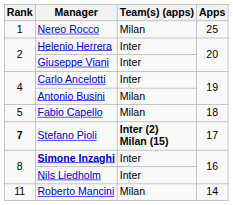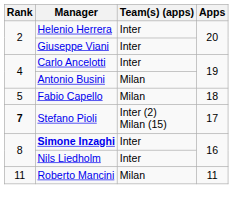 <table class=wikitable style="text-align:center">
 <tr>
 <th>Rank</th>
 <th>Manager</th>
 <th>Team(s) (apps)</th>
 <th>Apps</th>
-</tr>
-<tr>
-<td>1</td>
-<td align=left> <a href='#'>Nereo Rocco</a></td>
-<td align=left>Milan</td>
-<td>25</td>
 </tr>
 <tr>
 <td rowspan=2>2</td>
 <td align=left> <a href='#'>Helenio Herrera</a></td>
 <td align=left>Inter</td>
 <td rowspan=2>20</td>
 </tr>
 <tr>
 <td align=left> <a href='#'>Giuseppe Viani</a></td>
 <td align=left>Inter</td>
 </tr>
 <tr>
 <td rowspan=2>4</td>
 <td align=left> <a href='#'>Carlo Ancelotti</a></td>
 <td align=left>Inter</td>
 <td rowspan=2>19</td>
 </tr>
 <tr>
 <td align=left> <a href='#'>Antonio Busini</a></td>
 <td align=left>Milan</td>
 </tr>
 <tr>
 <td>5</td>
 <td align=left> <a href='#'>Fabio Capello</a></td>
 <td align=left>Milan</td>
 <td>18</td>
 </tr>
 <tr>
 <td><strong>7</strong></td>
 <td align=left> <a href='#'>Stefano Pioli</a></td>
-<td align=left><strong>Inter (2)<br>Milan (15)</strong></td>
+<td align=left>Inter (2)<br>Milan (15)</td>
 <td>17</td>
 </tr>
 <tr>
 <td rowspan=2>8</td>
 <td align=left> <strong><a href='#'>Simone Inzaghi</a></strong></td>
 <td align=left>Inter</td>
 <td rowspan=2>16</td>
 </tr>
 <tr>
 <td align=left> <a href='#'>Nils Liedholm</a></td>
 <td align=left>Inter</td>
 </tr>
 <tr>
 <td>11</td>
 <td align=left> <a href='#'>Roberto Mancini</a></td>
 <td align=left>Milan</td>
-<td>14</td>
+<td>11</td>
 </tr>
 </table>
